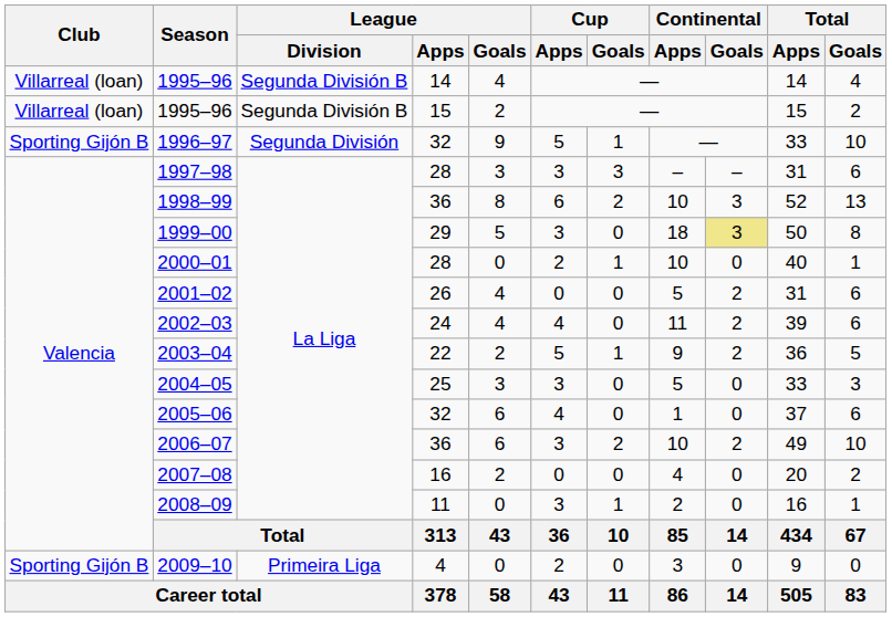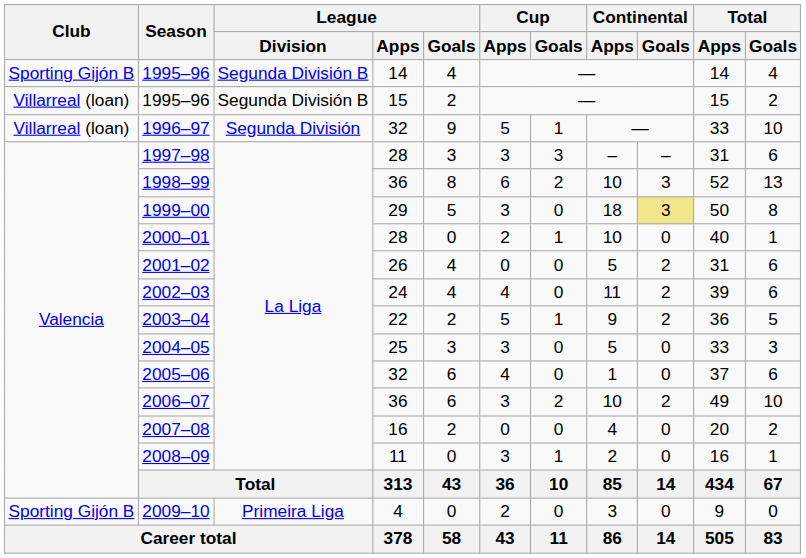 <table class="wikitable" style="text-align: center">
 <tr>
 <th rowspan="2">Club</th>
 <th rowspan="2">Season</th>
 <th colspan="3">League</th>
 <th colspan="2">Cup</th>
 <th colspan="2">Continental</th>
 <th colspan="2">Total</th>
 </tr>
 <tr>
 <th>Division</th>
 <th>Apps</th>
 <th>Goals</th>
 <th>Apps</th>
 <th>Goals</th>
 <th>Apps</th>
 <th>Goals</th>
 <th>Apps</th>
 <th>Goals</th>
 </tr>
 <tr>
-<td><a href='#'>Villarreal</a> (loan)</td>
+<td><a href='#'>Sporting Gijón B</a></td>
 <td><a href='#'>1995–96</a></td>
 <td><a href='#'>Segunda División B</a></td>
 <td>14</td>
 <td>4</td>
 <td colspan="4">—</td>
 <td>14</td>
 <td>4</td>
 </tr>
 <tr>
 <td><a href='#'>Villarreal</a> (loan)</td>
 <td>1995–96</td>
 <td>Segunda División B</td>
 <td>15</td>
 <td>2</td>
 <td colspan="4">—</td>
 <td>15</td>
 <td>2</td>
 </tr>
 <tr>
-<td><a href='#'>Sporting Gijón B</a></td>
+<td><a href='#'>Villarreal</a> (loan)</td>
 <td><a href='#'>1996–97</a></td>
 <td><a href='#'>Segunda División</a></td>
 <td>32</td>
 <td>9</td>
 <td>5</td>
 <td>1</td>
 <td colspan="2">—</td>
 <td>33</td>
 <td>10</td>
 </tr>
 <tr>
 <td rowspan="13"><a href='#'>Valencia</a></td>
 <td><a href='#'>1997–98</a></td>
 <td rowspan="12"><a href='#'>La Liga</a></td>
 <td>28</td>
 <td>3</td>
 <td>3</td>
 <td>3</td>
 <td>–</td>
 <td>–</td>
 <td>31</td>
 <td>6</td>
 </tr>
 <tr>
 <td><a href='#'>1998–99</a></td>
 <td>36</td>
 <td>8</td>
 <td>6</td>
 <td>2</td>
 <td>10</td>
 <td>3</td>
 <td>52</td>
 <td>13</td>
 </tr>
 <tr>
 <td><a href='#'>1999–00</a></td>
 <td>29</td>
 <td>5</td>
 <td>3</td>
 <td>0</td>
 <td>18</td>
 <td style="background: khaki;">3</td>
 <td>50</td>
 <td>8</td>
 </tr>
 <tr>
 <td><a href='#'>2000–01</a></td>
 <td>28</td>
 <td>0</td>
 <td>2</td>
 <td>1</td>
 <td>10</td>
 <td>0</td>
 <td>40</td>
 <td>1</td>
 </tr>
 <tr>
 <td><a href='#'>2001–02</a></td>
 <td>26</td>
 <td>4</td>
 <td>0</td>
 <td>0</td>
 <td>5</td>
 <td>2</td>
 <td>31</td>
 <td>6</td>
 </tr>
 <tr>
 <td><a href='#'>2002–03</a></td>
 <td>24</td>
 <td>4</td>
 <td>4</td>
 <td>0</td>
 <td>11</td>
 <td>2</td>
 <td>39</td>
 <td>6</td>
 </tr>
 <tr>
 <td><a href='#'>2003–04</a></td>
 <td>22</td>
 <td>2</td>
 <td>5</td>
 <td>1</td>
 <td>9</td>
 <td>2</td>
 <td>36</td>
 <td>5</td>
 </tr>
 <tr>
 <td><a href='#'>2004–05</a></td>
 <td>25</td>
 <td>3</td>
 <td>3</td>
 <td>0</td>
 <td>5</td>
 <td>0</td>
 <td>33</td>
 <td>3</td>
 </tr>
 <tr>
 <td><a href='#'>2005–06</a></td>
 <td>32</td>
 <td>6</td>
 <td>4</td>
 <td>0</td>
 <td>1</td>
 <td>0</td>
 <td>37</td>
 <td>6</td>
 </tr>
 <tr>
 <td><a href='#'>2006–07</a></td>
 <td>36</td>
 <td>6</td>
 <td>3</td>
 <td>2</td>
 <td>10</td>
 <td>2</td>
 <td>49</td>
 <td>10</td>
 </tr>
 <tr>
 <td><a href='#'>2007–08</a></td>
 <td>16</td>
 <td>2</td>
 <td>0</td>
 <td>0</td>
 <td>4</td>
 <td>0</td>
 <td>20</td>
 <td>2</td>
 </tr>
 <tr>
 <td><a href='#'>2008–09</a></td>
 <td>11</td>
 <td>0</td>
 <td>3</td>
 <td>1</td>
 <td>2</td>
 <td>0</td>
 <td>16</td>
 <td>1</td>
 </tr>
 <tr>
 <th colspan="2">Total</th>
 <th>313</th>
 <th>43</th>
 <th>36</th>
 <th>10</th>
 <th>85</th>
 <th>14</th>
 <th>434</th>
 <th>67</th>
 </tr>
 <tr>
 <td><a href='#'>Sporting Gijón B</a></td>
 <td><a href='#'>2009–10</a></td>
 <td><a href='#'>Primeira Liga</a></td>
 <td>4</td>
 <td>0</td>
 <td>2</td>
 <td>0</td>
 <td>3</td>
 <td>0</td>
 <td>9</td>
 <td>0</td>
 </tr>
 <tr>
 <th colspan="3">Career total</th>
 <th>378</th>
 <th>58</th>
 <th>43</th>
 <th>11</th>
 <th>86</th>
 <th>14</th>
 <th>505</th>
 <th>83</th>
 </tr>
 </table>
